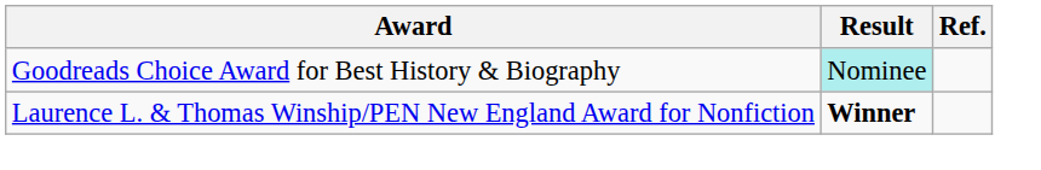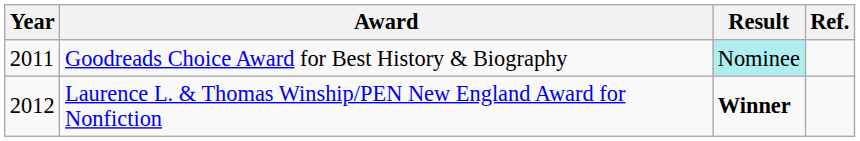 <table class="wikitable">
 <tr>
+<th>Year</th>
 <th>Award</th>
 <th>Result</th>
 <th>Ref.</th>
 </tr>
 <tr>
+<td>2011</td>
 <td><a href='#'>Goodreads Choice Award</a> for Best History & Biography</td>
 <td style="background: paleturquoise;">Nominee</td>
 <td></td>
 </tr>
 <tr>
+<td>2012</td>
 <td><a href='#'>Laurence L. & Thomas Winship/PEN New England Award for Nonfiction</a></td>
 <td><strong>Winner</strong></td>
 <td></td>
 </tr>
 </table>
